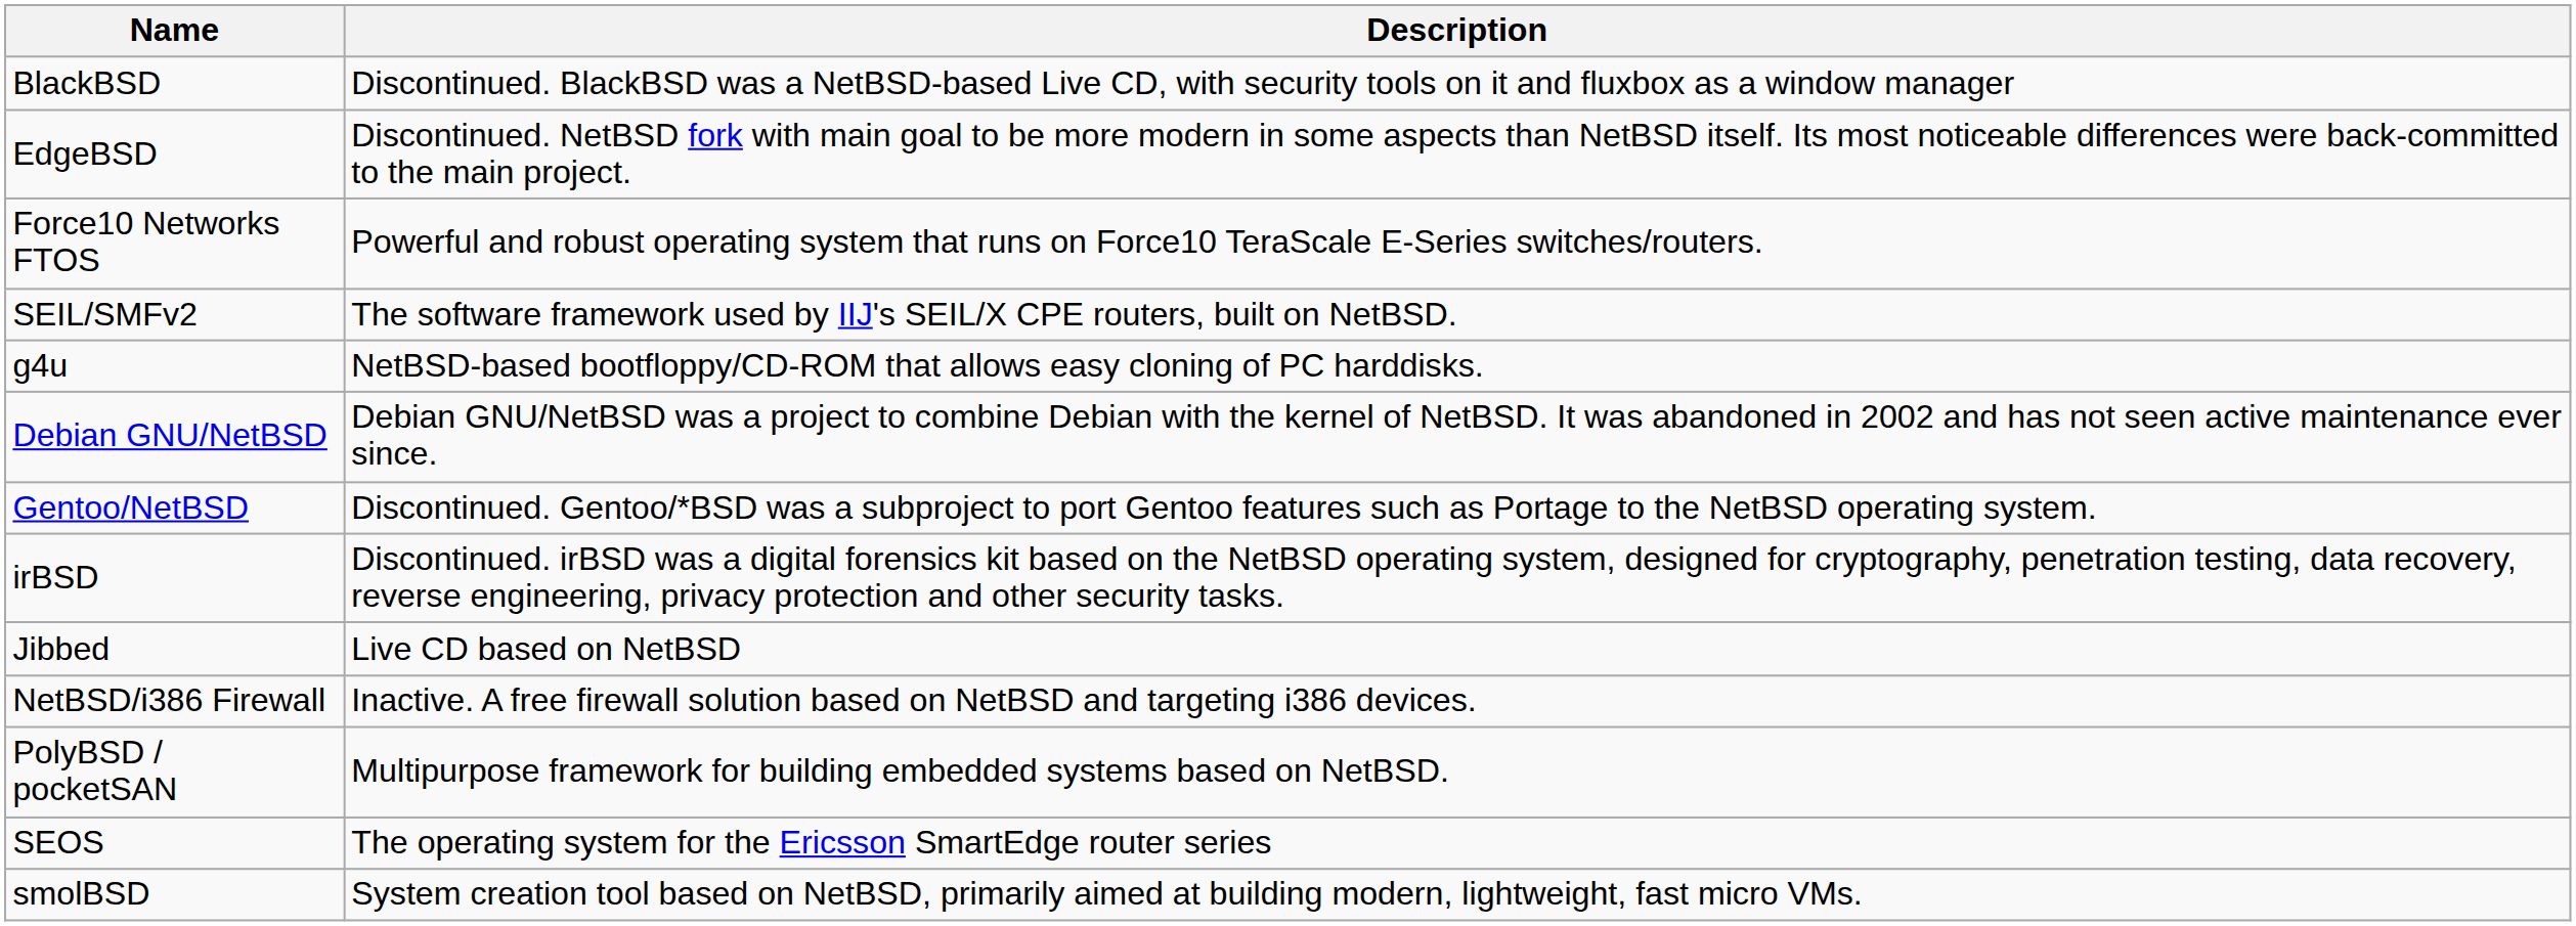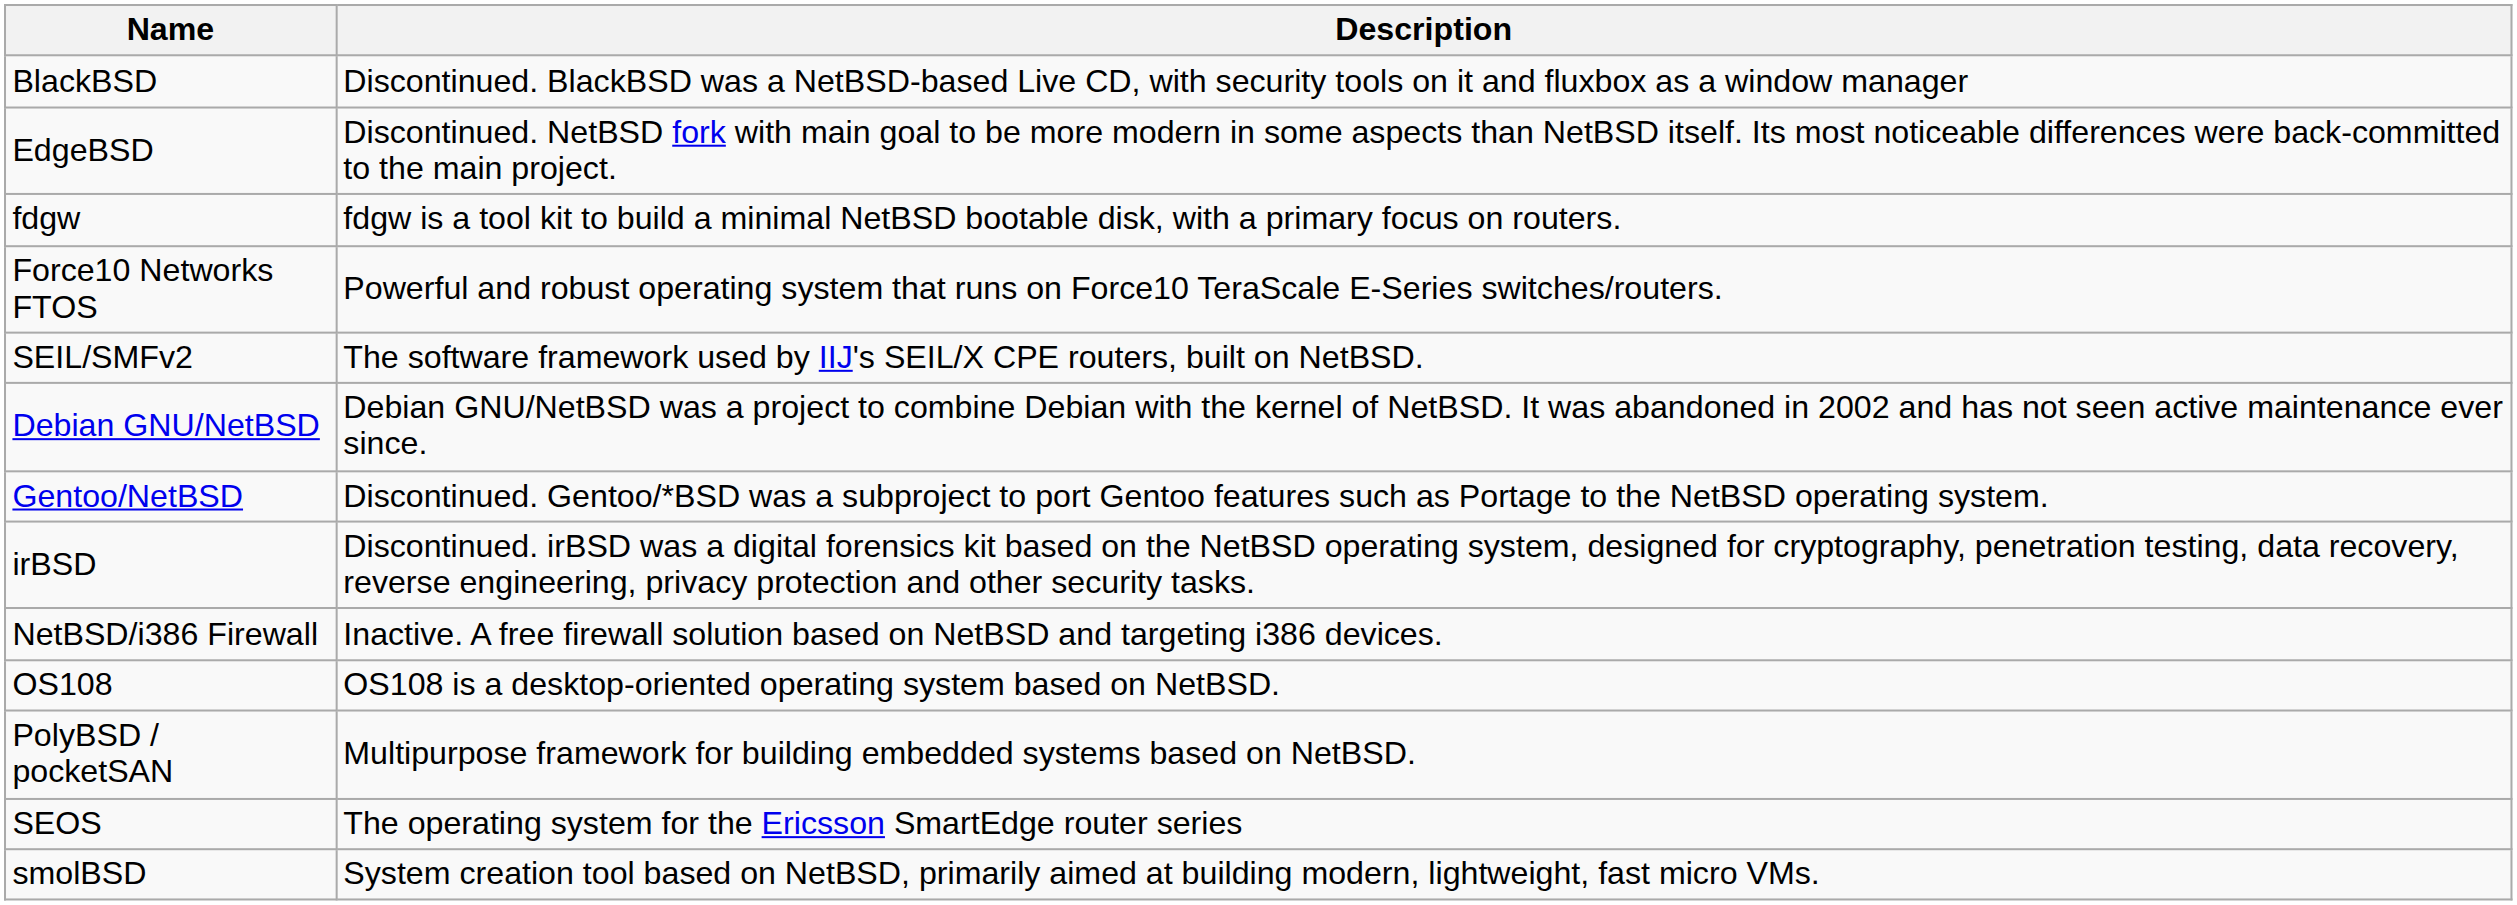 <table class="wikitable sortable">
 <tr>
 <th>Name</th>
 <th>Description</th>
 </tr>
 <tr>
 <td>BlackBSD</td>
 <td>Discontinued. BlackBSD was a NetBSD-based Live CD, with security tools on it and fluxbox as a window manager</td>
 </tr>
 <tr>
 <td>EdgeBSD</td>
 <td>Discontinued. NetBSD <a href='#'>fork</a> with main goal to be more modern in some aspects than NetBSD itself. Its most noticeable differences were back-committed to the main project.</td>
 </tr>
 <tr>
+<td>fdgw</td>
+<td>fdgw is a tool kit to build a minimal NetBSD bootable disk, with a primary focus on routers.</td>
+</tr>
+<tr>
 <td>Force10 Networks FTOS</td>
 <td>Powerful and robust operating system that runs on Force10 TeraScale E-Series switches/routers.</td>
 </tr>
 <tr>
 <td>SEIL/SMFv2</td>
 <td>The software framework used by <a href='#'> IIJ</a>'s SEIL/X CPE routers, built on NetBSD.</td>
-</tr>
-<tr>
-<td>g4u</td>
-<td>NetBSD-based bootfloppy/CD-ROM that allows easy cloning of PC harddisks.</td>
 </tr>
 <tr>
 <td><a href='#'>Debian GNU/NetBSD</a></td>
 <td>Debian GNU/NetBSD was a project to combine Debian with the kernel of NetBSD. It was abandoned in 2002 and has not seen active maintenance ever since.</td>
 </tr>
 <tr>
 <td><a href='#'>Gentoo/NetBSD</a></td>
 <td>Discontinued. Gentoo/*BSD was a subproject to port Gentoo features such as Portage to the NetBSD operating system.</td>
 </tr>
 <tr>
 <td>irBSD</td>
 <td>Discontinued. irBSD was a digital forensics kit based on the NetBSD operating system, designed for cryptography, penetration testing, data recovery, reverse engineering, privacy protection and other security tasks.</td>
 </tr>
 <tr>
-<td>Jibbed</td>
-<td>Live CD based on NetBSD</td>
+<td>NetBSD/i386 Firewall</td>
+<td>Inactive. A free firewall solution based on NetBSD and targeting i386 devices.</td>
 </tr>
 <tr>
-<td>NetBSD/i386 Firewall</td>
-<td>Inactive. A free firewall solution based on NetBSD and targeting i386 devices.</td>
+<td>OS108</td>
+<td>OS108 is a desktop-oriented operating system based on NetBSD.</td>
 </tr>
 <tr>
 <td>PolyBSD / pocketSAN</td>
 <td>Multipurpose framework for building embedded systems based on NetBSD.</td>
 </tr>
 <tr>
 <td>SEOS</td>
 <td>The operating system for the <a href='#'>Ericsson</a> SmartEdge router series</td>
 </tr>
 <tr>
 <td>smolBSD</td>
 <td>System creation tool based on NetBSD, primarily aimed at building modern, lightweight, fast micro VMs.</td>
 </tr>
 </table>
